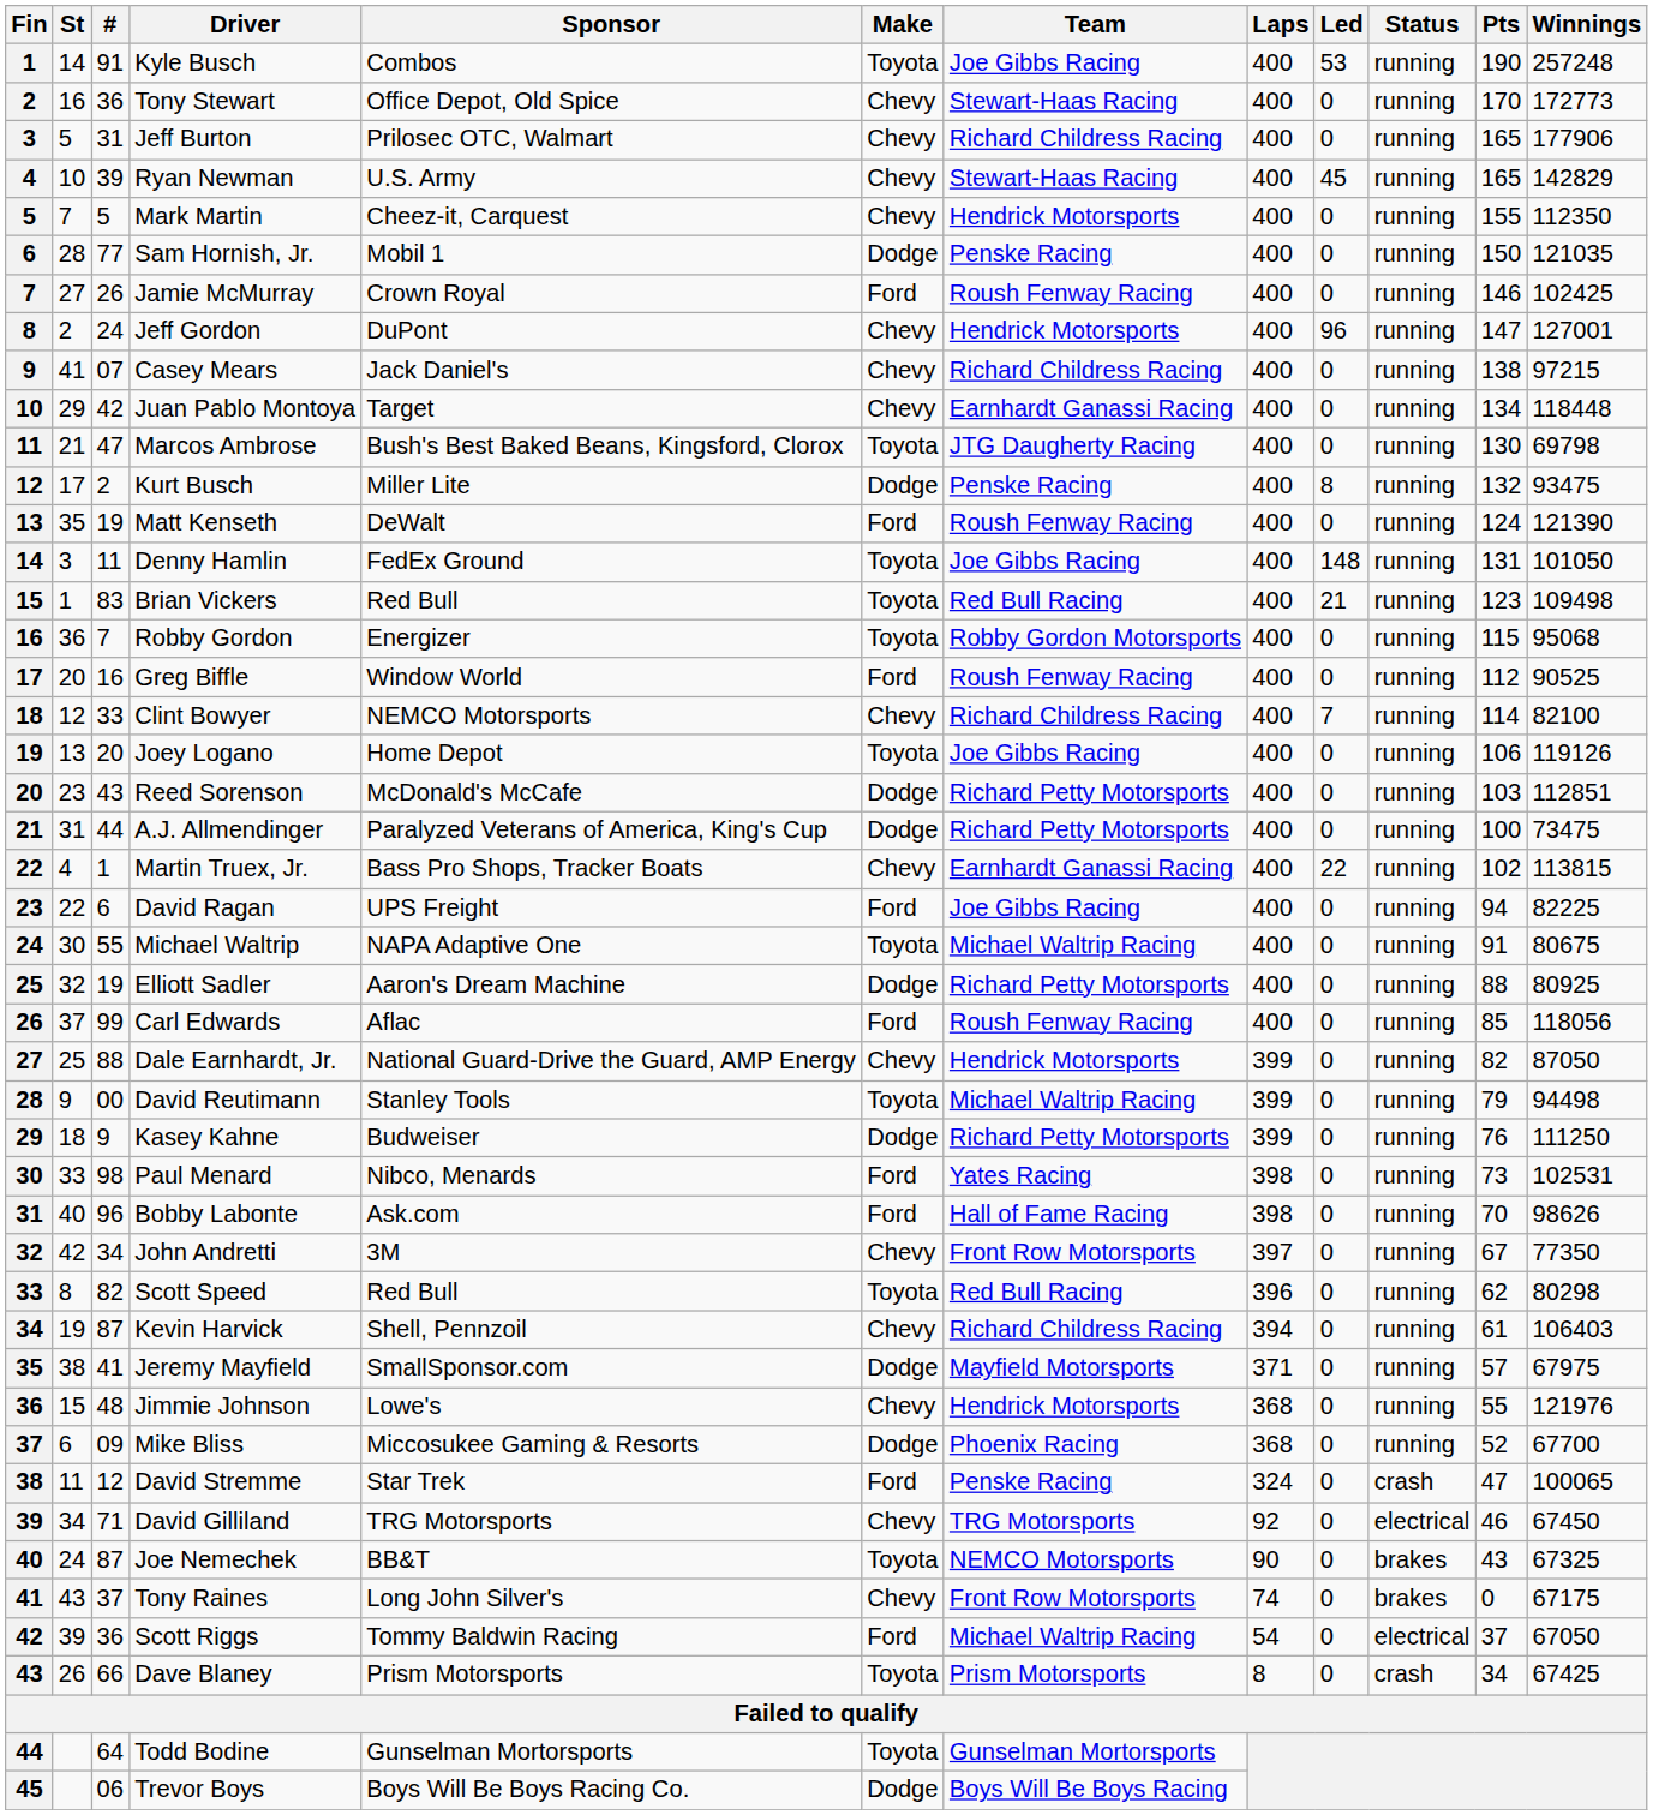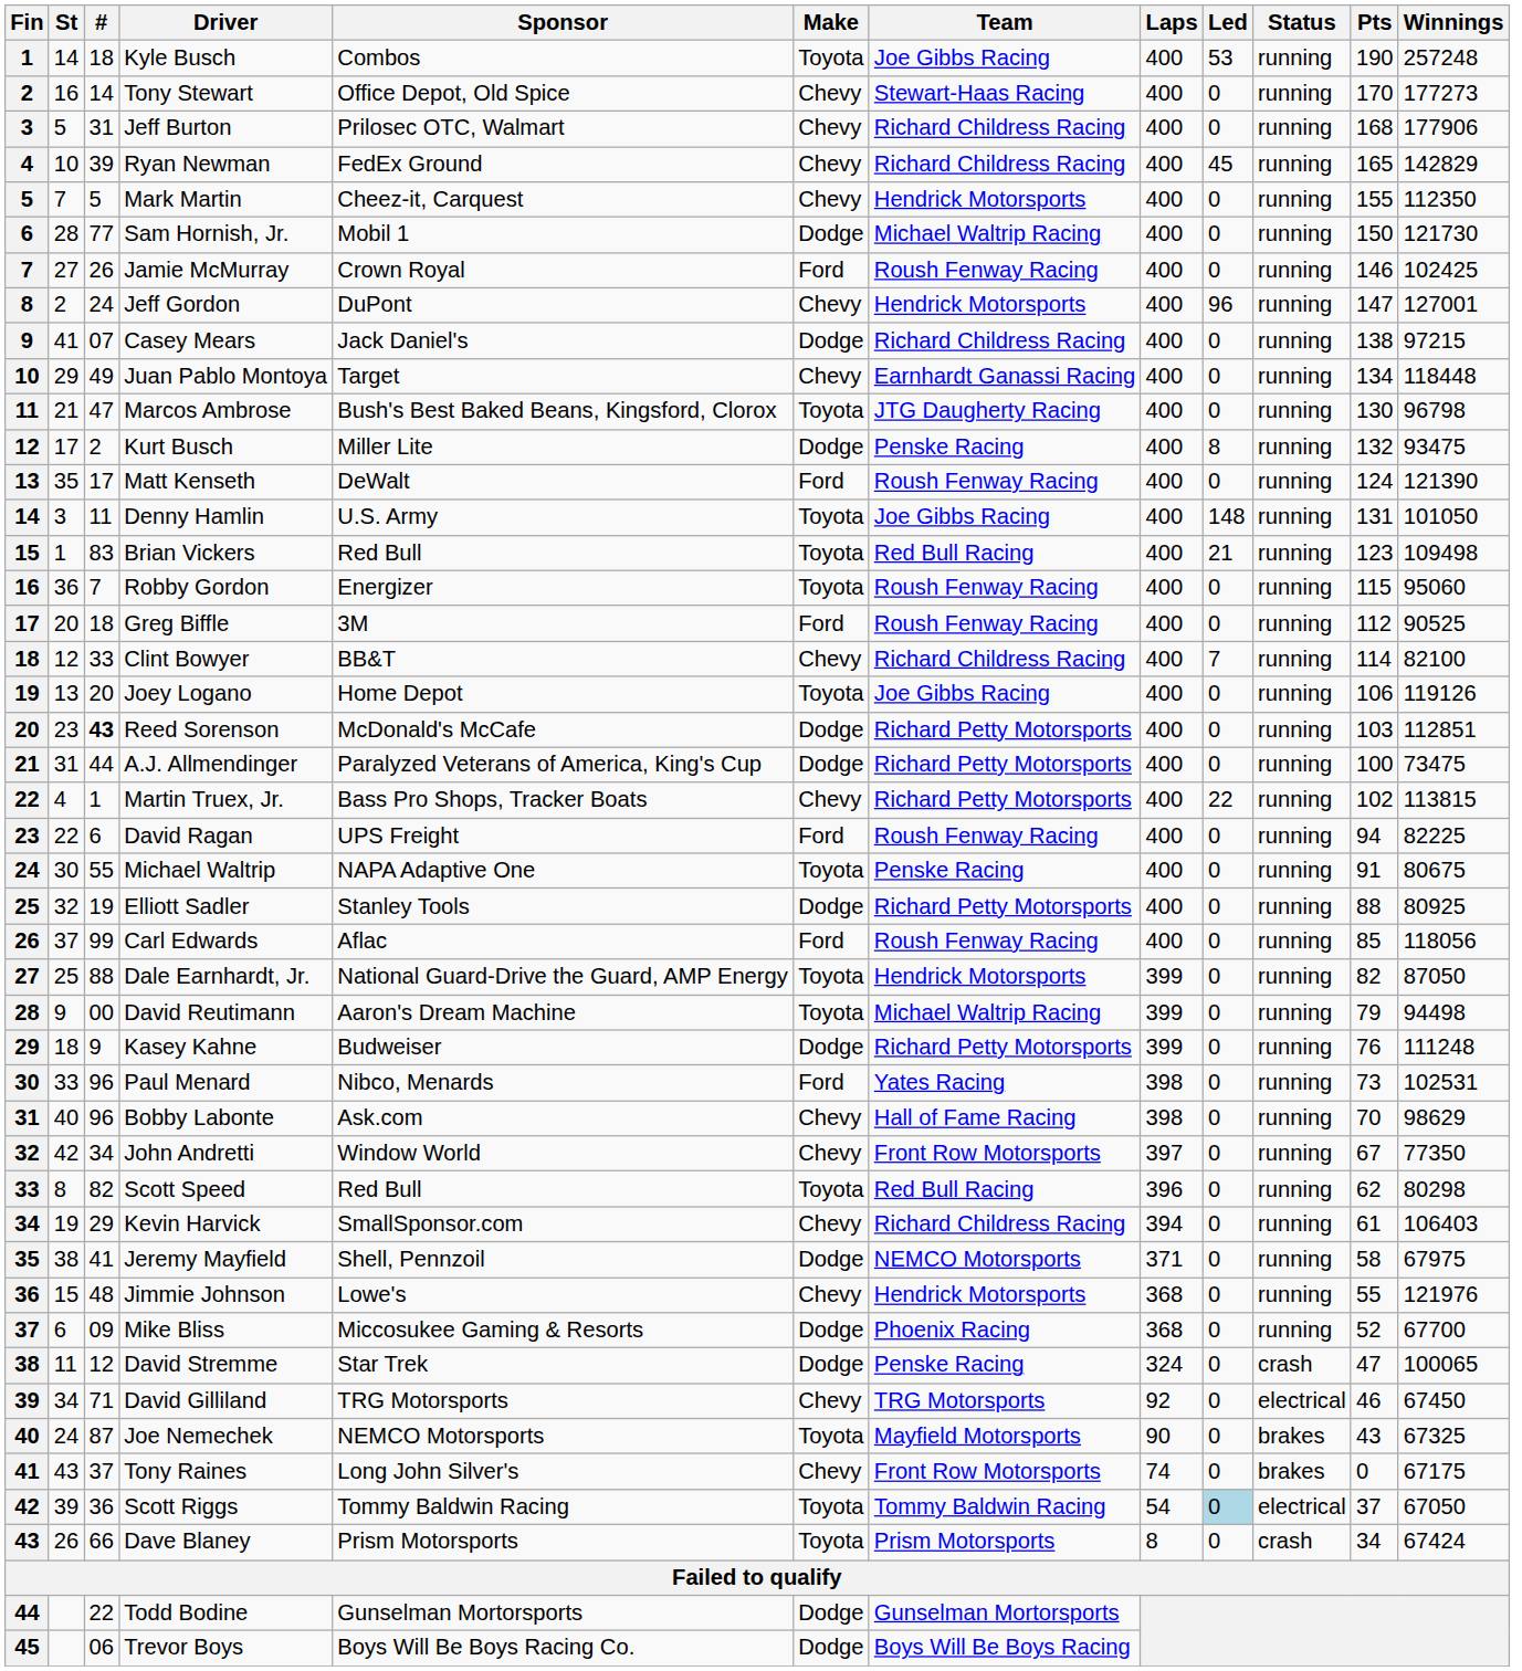 <table class="wikitable">
 <tr>
 <th>Fin</th>
 <th>St</th>
 <th>#</th>
 <th>Driver</th>
 <th>Sponsor</th>
 <th>Make</th>
 <th>Team</th>
 <th>Laps</th>
 <th>Led</th>
 <th>Status</th>
 <th>Pts</th>
 <th>Winnings</th>
 </tr>
 <tr>
 <th>1</th>
 <td>14</td>
-<td>91</td>
+<td>18</td>
 <td>Kyle Busch</td>
 <td>Combos</td>
 <td>Toyota</td>
 <td><a href='#'>Joe Gibbs Racing</a></td>
 <td>400</td>
 <td>53</td>
 <td>running</td>
 <td>190</td>
 <td>257248</td>
 </tr>
 <tr>
 <th>2</th>
 <td>16</td>
-<td>36</td>
+<td>14</td>
 <td>Tony Stewart</td>
 <td>Office Depot, Old Spice</td>
 <td>Chevy</td>
 <td><a href='#'>Stewart-Haas Racing</a></td>
 <td>400</td>
 <td>0</td>
 <td>running</td>
 <td>170</td>
-<td>172773</td>
+<td>177273</td>
 </tr>
 <tr>
 <th>3</th>
 <td>5</td>
 <td>31</td>
 <td>Jeff Burton</td>
 <td>Prilosec OTC, Walmart</td>
 <td>Chevy</td>
 <td><a href='#'>Richard Childress Racing</a></td>
 <td>400</td>
 <td>0</td>
 <td>running</td>
-<td>165</td>
+<td>168</td>
 <td>177906</td>
 </tr>
 <tr>
 <th>4</th>
 <td>10</td>
 <td>39</td>
 <td>Ryan Newman</td>
-<td>U.S. Army</td>
+<td>FedEx Ground</td>
 <td>Chevy</td>
-<td><a href='#'>Stewart-Haas Racing</a></td>
+<td><a href='#'>Richard Childress Racing</a></td>
 <td>400</td>
 <td>45</td>
 <td>running</td>
 <td>165</td>
 <td>142829</td>
 </tr>
 <tr>
 <th>5</th>
 <td>7</td>
 <td>5</td>
 <td>Mark Martin</td>
 <td>Cheez-it, Carquest</td>
 <td>Chevy</td>
 <td><a href='#'>Hendrick Motorsports</a></td>
 <td>400</td>
 <td>0</td>
 <td>running</td>
 <td>155</td>
 <td>112350</td>
 </tr>
 <tr>
 <th>6</th>
 <td>28</td>
 <td>77</td>
 <td>Sam Hornish, Jr.</td>
 <td>Mobil 1</td>
 <td>Dodge</td>
-<td><a href='#'>Penske Racing</a></td>
+<td><a href='#'>Michael Waltrip Racing</a></td>
 <td>400</td>
 <td>0</td>
 <td>running</td>
 <td>150</td>
-<td>121035</td>
+<td>121730</td>
 </tr>
 <tr>
 <th>7</th>
 <td>27</td>
 <td>26</td>
 <td>Jamie McMurray</td>
 <td>Crown Royal</td>
 <td>Ford</td>
 <td><a href='#'>Roush Fenway Racing</a></td>
 <td>400</td>
 <td>0</td>
 <td>running</td>
 <td>146</td>
 <td>102425</td>
 </tr>
 <tr>
 <th>8</th>
 <td>2</td>
 <td>24</td>
 <td>Jeff Gordon</td>
 <td>DuPont</td>
 <td>Chevy</td>
 <td><a href='#'>Hendrick Motorsports</a></td>
 <td>400</td>
 <td>96</td>
 <td>running</td>
 <td>147</td>
 <td>127001</td>
 </tr>
 <tr>
 <th>9</th>
 <td>41</td>
 <td>07</td>
 <td>Casey Mears</td>
 <td>Jack Daniel's</td>
-<td>Chevy</td>
+<td>Dodge</td>
 <td><a href='#'>Richard Childress Racing</a></td>
 <td>400</td>
 <td>0</td>
 <td>running</td>
 <td>138</td>
 <td>97215</td>
 </tr>
 <tr>
 <th>10</th>
 <td>29</td>
-<td>42</td>
+<td>49</td>
 <td>Juan Pablo Montoya</td>
 <td>Target</td>
 <td>Chevy</td>
 <td><a href='#'>Earnhardt Ganassi Racing</a></td>
 <td>400</td>
 <td>0</td>
 <td>running</td>
 <td>134</td>
 <td>118448</td>
 </tr>
 <tr>
 <th>11</th>
 <td>21</td>
 <td>47</td>
 <td>Marcos Ambrose</td>
 <td>Bush's Best Baked Beans, Kingsford, Clorox</td>
 <td>Toyota</td>
 <td><a href='#'>JTG Daugherty Racing</a></td>
 <td>400</td>
 <td>0</td>
 <td>running</td>
 <td>130</td>
-<td>69798</td>
+<td>96798</td>
 </tr>
 <tr>
 <th>12</th>
 <td>17</td>
 <td>2</td>
 <td>Kurt Busch</td>
 <td>Miller Lite</td>
 <td>Dodge</td>
 <td><a href='#'>Penske Racing</a></td>
 <td>400</td>
 <td>8</td>
 <td>running</td>
 <td>132</td>
 <td>93475</td>
 </tr>
 <tr>
 <th>13</th>
 <td>35</td>
-<td>19</td>
+<td>17</td>
 <td>Matt Kenseth</td>
 <td>DeWalt</td>
 <td>Ford</td>
 <td><a href='#'>Roush Fenway Racing</a></td>
 <td>400</td>
 <td>0</td>
 <td>running</td>
 <td>124</td>
 <td>121390</td>
 </tr>
 <tr>
 <th>14</th>
 <td>3</td>
 <td>11</td>
 <td>Denny Hamlin</td>
-<td>FedEx Ground</td>
+<td>U.S. Army</td>
 <td>Toyota</td>
 <td><a href='#'>Joe Gibbs Racing</a></td>
 <td>400</td>
 <td>148</td>
 <td>running</td>
 <td>131</td>
 <td>101050</td>
 </tr>
 <tr>
 <th>15</th>
 <td>1</td>
 <td>83</td>
 <td>Brian Vickers</td>
 <td>Red Bull</td>
 <td>Toyota</td>
 <td><a href='#'>Red Bull Racing</a></td>
 <td>400</td>
 <td>21</td>
 <td>running</td>
 <td>123</td>
 <td>109498</td>
 </tr>
 <tr>
 <th>16</th>
 <td>36</td>
 <td>7</td>
 <td>Robby Gordon</td>
 <td>Energizer</td>
 <td>Toyota</td>
-<td><a href='#'>Robby Gordon Motorsports</a></td>
+<td><a href='#'>Roush Fenway Racing</a></td>
 <td>400</td>
 <td>0</td>
 <td>running</td>
 <td>115</td>
-<td>95068</td>
+<td>95060</td>
 </tr>
 <tr>
 <th>17</th>
 <td>20</td>
-<td>16</td>
+<td>18</td>
 <td>Greg Biffle</td>
-<td>Window World</td>
+<td>3M</td>
 <td>Ford</td>
 <td><a href='#'>Roush Fenway Racing</a></td>
 <td>400</td>
 <td>0</td>
 <td>running</td>
 <td>112</td>
 <td>90525</td>
 </tr>
 <tr>
 <th>18</th>
 <td>12</td>
 <td>33</td>
 <td>Clint Bowyer</td>
-<td>NEMCO Motorsports</td>
+<td>BB&T</td>
 <td>Chevy</td>
 <td><a href='#'>Richard Childress Racing</a></td>
 <td>400</td>
 <td>7</td>
 <td>running</td>
 <td>114</td>
 <td>82100</td>
 </tr>
 <tr>
 <th>19</th>
 <td>13</td>
 <td>20</td>
 <td>Joey Logano</td>
 <td>Home Depot</td>
 <td>Toyota</td>
 <td><a href='#'>Joe Gibbs Racing</a></td>
 <td>400</td>
 <td>0</td>
 <td>running</td>
 <td>106</td>
 <td>119126</td>
 </tr>
 <tr>
 <th>20</th>
 <td>23</td>
-<td>43</td>
+<td><strong>43</strong></td>
 <td>Reed Sorenson</td>
 <td>McDonald's McCafe</td>
 <td>Dodge</td>
 <td><a href='#'>Richard Petty Motorsports</a></td>
 <td>400</td>
 <td>0</td>
 <td>running</td>
 <td>103</td>
 <td>112851</td>
 </tr>
 <tr>
 <th>21</th>
 <td>31</td>
 <td>44</td>
 <td>A.J. Allmendinger</td>
 <td>Paralyzed Veterans of America, King's Cup</td>
 <td>Dodge</td>
 <td><a href='#'>Richard Petty Motorsports</a></td>
 <td>400</td>
 <td>0</td>
 <td>running</td>
 <td>100</td>
 <td>73475</td>
 </tr>
 <tr>
 <th>22</th>
 <td>4</td>
 <td>1</td>
 <td>Martin Truex, Jr.</td>
 <td>Bass Pro Shops, Tracker Boats</td>
 <td>Chevy</td>
-<td><a href='#'>Earnhardt Ganassi Racing</a></td>
+<td><a href='#'>Richard Petty Motorsports</a></td>
 <td>400</td>
 <td>22</td>
 <td>running</td>
 <td>102</td>
 <td>113815</td>
 </tr>
 <tr>
 <th>23</th>
 <td>22</td>
 <td>6</td>
 <td>David Ragan</td>
 <td>UPS Freight</td>
 <td>Ford</td>
-<td><a href='#'>Joe Gibbs Racing</a></td>
+<td><a href='#'>Roush Fenway Racing</a></td>
 <td>400</td>
 <td>0</td>
 <td>running</td>
 <td>94</td>
 <td>82225</td>
 </tr>
 <tr>
 <th>24</th>
 <td>30</td>
 <td>55</td>
 <td>Michael Waltrip</td>
 <td>NAPA Adaptive One</td>
 <td>Toyota</td>
-<td><a href='#'>Michael Waltrip Racing</a></td>
+<td><a href='#'>Penske Racing</a></td>
 <td>400</td>
 <td>0</td>
 <td>running</td>
 <td>91</td>
 <td>80675</td>
 </tr>
 <tr>
 <th>25</th>
 <td>32</td>
 <td>19</td>
 <td>Elliott Sadler</td>
-<td>Aaron's Dream Machine</td>
+<td>Stanley Tools</td>
 <td>Dodge</td>
 <td><a href='#'>Richard Petty Motorsports</a></td>
 <td>400</td>
 <td>0</td>
 <td>running</td>
 <td>88</td>
 <td>80925</td>
 </tr>
 <tr>
 <th>26</th>
 <td>37</td>
 <td>99</td>
 <td>Carl Edwards</td>
 <td>Aflac</td>
 <td>Ford</td>
 <td><a href='#'>Roush Fenway Racing</a></td>
 <td>400</td>
 <td>0</td>
 <td>running</td>
 <td>85</td>
 <td>118056</td>
 </tr>
 <tr>
 <th>27</th>
 <td>25</td>
 <td>88</td>
 <td>Dale Earnhardt, Jr.</td>
 <td>National Guard-Drive the Guard, AMP Energy</td>
-<td>Chevy</td>
+<td>Toyota</td>
 <td><a href='#'>Hendrick Motorsports</a></td>
 <td>399</td>
 <td>0</td>
 <td>running</td>
 <td>82</td>
 <td>87050</td>
 </tr>
 <tr>
 <th>28</th>
 <td>9</td>
 <td>00</td>
 <td>David Reutimann</td>
-<td>Stanley Tools</td>
+<td>Aaron's Dream Machine</td>
 <td>Toyota</td>
 <td><a href='#'>Michael Waltrip Racing</a></td>
 <td>399</td>
 <td>0</td>
 <td>running</td>
 <td>79</td>
 <td>94498</td>
 </tr>
 <tr>
 <th>29</th>
 <td>18</td>
 <td>9</td>
 <td>Kasey Kahne</td>
 <td>Budweiser</td>
 <td>Dodge</td>
 <td><a href='#'>Richard Petty Motorsports</a></td>
 <td>399</td>
 <td>0</td>
 <td>running</td>
 <td>76</td>
-<td>111250</td>
+<td>111248</td>
 </tr>
 <tr>
 <th>30</th>
 <td>33</td>
-<td>98</td>
+<td>96</td>
 <td>Paul Menard</td>
 <td>Nibco, Menards</td>
 <td>Ford</td>
 <td><a href='#'>Yates Racing</a></td>
 <td>398</td>
 <td>0</td>
 <td>running</td>
 <td>73</td>
 <td>102531</td>
 </tr>
 <tr>
 <th>31</th>
 <td>40</td>
 <td>96</td>
 <td>Bobby Labonte</td>
 <td>Ask.com</td>
-<td>Ford</td>
+<td>Chevy</td>
 <td><a href='#'>Hall of Fame Racing</a></td>
 <td>398</td>
 <td>0</td>
 <td>running</td>
 <td>70</td>
-<td>98626</td>
+<td>98629</td>
 </tr>
 <tr>
 <th>32</th>
 <td>42</td>
 <td>34</td>
 <td>John Andretti</td>
-<td>3M</td>
+<td>Window World</td>
 <td>Chevy</td>
 <td><a href='#'>Front Row Motorsports</a></td>
 <td>397</td>
 <td>0</td>
 <td>running</td>
 <td>67</td>
 <td>77350</td>
 </tr>
 <tr>
 <th>33</th>
 <td>8</td>
 <td>82</td>
 <td>Scott Speed</td>
 <td>Red Bull</td>
 <td>Toyota</td>
 <td><a href='#'>Red Bull Racing</a></td>
 <td>396</td>
 <td>0</td>
 <td>running</td>
 <td>62</td>
 <td>80298</td>
 </tr>
 <tr>
 <th>34</th>
 <td>19</td>
-<td>87</td>
+<td>29</td>
 <td>Kevin Harvick</td>
-<td>Shell, Pennzoil</td>
+<td>SmallSponsor.com</td>
 <td>Chevy</td>
 <td><a href='#'>Richard Childress Racing</a></td>
 <td>394</td>
 <td>0</td>
 <td>running</td>
 <td>61</td>
 <td>106403</td>
 </tr>
 <tr>
 <th>35</th>
 <td>38</td>
 <td>41</td>
 <td>Jeremy Mayfield</td>
-<td>SmallSponsor.com</td>
+<td>Shell, Pennzoil</td>
 <td>Dodge</td>
-<td><a href='#'>Mayfield Motorsports</a></td>
+<td><a href='#'>NEMCO Motorsports</a></td>
 <td>371</td>
 <td>0</td>
 <td>running</td>
-<td>57</td>
+<td>58</td>
 <td>67975</td>
 </tr>
 <tr>
 <th>36</th>
 <td>15</td>
 <td>48</td>
 <td>Jimmie Johnson</td>
 <td>Lowe's</td>
 <td>Chevy</td>
 <td><a href='#'>Hendrick Motorsports</a></td>
 <td>368</td>
 <td>0</td>
 <td>running</td>
 <td>55</td>
 <td>121976</td>
 </tr>
 <tr>
 <th>37</th>
 <td>6</td>
 <td>09</td>
 <td>Mike Bliss</td>
 <td>Miccosukee Gaming & Resorts</td>
 <td>Dodge</td>
 <td><a href='#'>Phoenix Racing</a></td>
 <td>368</td>
 <td>0</td>
 <td>running</td>
 <td>52</td>
 <td>67700</td>
 </tr>
 <tr>
 <th>38</th>
 <td>11</td>
 <td>12</td>
 <td>David Stremme</td>
 <td>Star Trek</td>
-<td>Ford</td>
+<td>Dodge</td>
 <td><a href='#'>Penske Racing</a></td>
 <td>324</td>
 <td>0</td>
 <td>crash</td>
 <td>47</td>
 <td>100065</td>
 </tr>
 <tr>
 <th>39</th>
 <td>34</td>
 <td>71</td>
 <td>David Gilliland</td>
 <td>TRG Motorsports</td>
 <td>Chevy</td>
 <td><a href='#'>TRG Motorsports</a></td>
 <td>92</td>
 <td>0</td>
 <td>electrical</td>
 <td>46</td>
 <td>67450</td>
 </tr>
 <tr>
 <th>40</th>
 <td>24</td>
 <td>87</td>
 <td>Joe Nemechek</td>
-<td>BB&T</td>
+<td>NEMCO Motorsports</td>
 <td>Toyota</td>
-<td><a href='#'>NEMCO Motorsports</a></td>
+<td><a href='#'>Mayfield Motorsports</a></td>
 <td>90</td>
 <td>0</td>
 <td>brakes</td>
 <td>43</td>
 <td>67325</td>
 </tr>
 <tr>
 <th>41</th>
 <td>43</td>
 <td>37</td>
 <td>Tony Raines</td>
 <td>Long John Silver's</td>
 <td>Chevy</td>
 <td><a href='#'>Front Row Motorsports</a></td>
 <td>74</td>
 <td>0</td>
 <td>brakes</td>
 <td>0</td>
 <td>67175</td>
 </tr>
 <tr>
 <th>42</th>
 <td>39</td>
 <td>36</td>
 <td>Scott Riggs</td>
 <td>Tommy Baldwin Racing</td>
-<td>Ford</td>
-<td><a href='#'>Michael Waltrip Racing</a></td>
+<td>Toyota</td>
+<td><a href='#'>Tommy Baldwin Racing</a></td>
 <td>54</td>
-<td>0</td>
+<td style="background: lightblue;">0</td>
 <td>electrical</td>
 <td>37</td>
 <td>67050</td>
 </tr>
 <tr>
 <th>43</th>
 <td>26</td>
 <td>66</td>
 <td>Dave Blaney</td>
 <td>Prism Motorsports</td>
 <td>Toyota</td>
 <td><a href='#'>Prism Motorsports</a></td>
 <td>8</td>
 <td>0</td>
 <td>crash</td>
 <td>34</td>
-<td>67425</td>
+<td>67424</td>
 </tr>
 <tr>
 <th colspan="12">Failed to qualify</th>
 </tr>
 <tr>
 <th>44</th>
 <td></td>
-<td>64</td>
+<td>22</td>
 <td>Todd Bodine</td>
 <td>Gunselman Mortorsports</td>
-<td>Toyota</td>
+<td>Dodge</td>
 <td><a href='#'>Gunselman Mortorsports</a></td>
 <th colspan="5" rowspan="2"></th>
 </tr>
 <tr>
 <th>45</th>
 <td></td>
 <td>06</td>
 <td>Trevor Boys</td>
 <td>Boys Will Be Boys Racing Co.</td>
 <td>Dodge</td>
 <td><a href='#'>Boys Will Be Boys Racing</a></td>
 </tr>
 </table>
